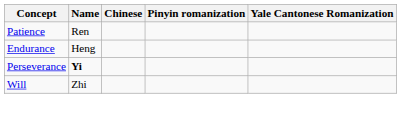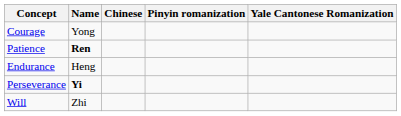 <table class="wikitable">
 <tr>
 <th>Concept</th>
 <th>Name</th>
 <th>Chinese</th>
 <th>Pinyin romanization</th>
 <th>Yale Cantonese Romanization</th>
 </tr>
 <tr>
+<td><a href='#'>Courage</a></td>
+<td>Yong</td>
+<td></td>
+<td></td>
+<td></td>
+</tr>
+<tr>
 <td><a href='#'>Patience</a></td>
-<td>Ren</td>
+<td><strong>Ren</strong></td>
 <td></td>
 <td></td>
 <td></td>
 </tr>
 <tr>
 <td><a href='#'>Endurance</a></td>
 <td>Heng</td>
 <td></td>
 <td></td>
 <td></td>
 </tr>
 <tr>
 <td><a href='#'>Perseverance</a></td>
 <td><strong>Yi</strong></td>
 <td></td>
 <td></td>
 <td></td>
 </tr>
 <tr>
 <td><a href='#'>Will</a></td>
 <td>Zhi</td>
 <td></td>
 <td></td>
 <td></td>
 </tr>
 </table>
